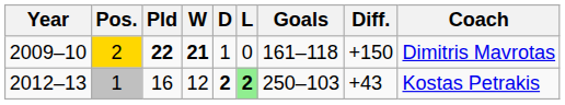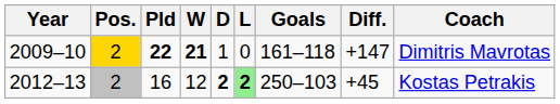 <table class="wikitable">
 <tr>
 <th align="center">Year</th>
 <th align="center">Pos.</th>
 <th align="center">Pld</th>
 <th align="center">W</th>
 <th align="center">D</th>
 <th align="center">L</th>
 <th>Goals</th>
 <th>Diff.</th>
 <th>Coach</th>
 </tr>
 <tr>
 <td align="center">2009–10</td>
 <td style="text-align:center; background:gold;">2</td>
 <td align="center"><strong>22</strong></td>
 <td align="center"><strong>21</strong></td>
 <td align="center">1</td>
 <td align="center">0</td>
 <td>161–118</td>
-<td>+150</td>
+<td>+147</td>
 <td> <a href='#'>Dimitris Mavrotas</a></td>
 </tr>
 <tr>
 <td align="center">2012–13</td>
-<td style="text-align:center; background:silver;">1</td>
+<td style="text-align:center; background:silver;">2</td>
 <td align="center">16</td>
 <td align="center">12</td>
 <td align="center"><strong>2</strong></td>
 <td align="center" style="background: lightgreen;"><strong>2</strong></td>
 <td>250–103</td>
-<td>+43</td>
+<td>+45</td>
 <td> <a href='#'>Kostas Petrakis</a></td>
 </tr>
 </table>
